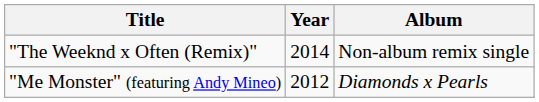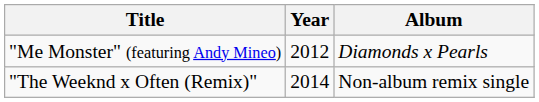 <table class="wikitable">
 <tr>
 <th>Title</th>
 <th>Year</th>
 <th>Album</th>
 </tr>
 <tr>
+<td>"Me Monster" <small>(featuring <a href='#'>Andy Mineo</a>)</small></td>
+<td>2012</td>
+<td><em>Diamonds x Pearls</em></td>
+</tr>
+<tr>
 <td>"The Weeknd x Often (Remix)"</td>
 <td>2014</td>
 <td>Non-album remix single</td>
 </tr>
-<tr>
-<td>"Me Monster" <small>(featuring <a href='#'>Andy Mineo</a>)</small></td>
-<td>2012</td>
-<td><em>Diamonds x Pearls</em></td>
-</tr>
 </table>
